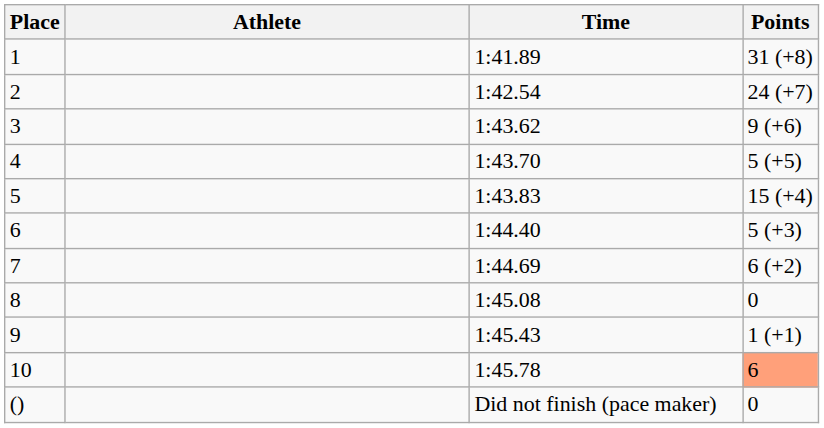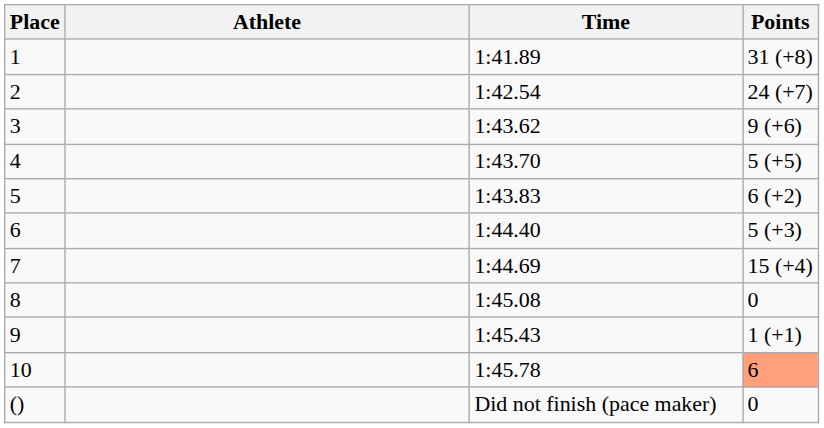 <table class="wikitable sortable">
 <tr>
 <th>Place</th>
 <th style="width:18em">Athlete</th>
 <th style="width:12em">Time</th>
 <th>Points</th>
 </tr>
 <tr>
 <td>1</td>
 <td></td>
 <td>1:41.89  </td>
 <td>31 (+8)</td>
 </tr>
 <tr>
 <td>2</td>
 <td></td>
 <td>1:42.54 </td>
 <td>24 (+7)</td>
 </tr>
 <tr>
 <td>3</td>
 <td></td>
 <td>1:43.62</td>
 <td>9 (+6)</td>
 </tr>
 <tr>
 <td>4</td>
 <td></td>
 <td>1:43.70</td>
 <td>5 (+5)</td>
 </tr>
 <tr>
 <td>5</td>
 <td></td>
 <td>1:43.83</td>
-<td>15 (+4)</td>
+<td>6 (+2)</td>
 </tr>
 <tr>
 <td>6</td>
 <td></td>
 <td>1:44.40  </td>
 <td>5 (+3)</td>
 </tr>
 <tr>
 <td>7</td>
 <td></td>
 <td>1:44.69</td>
-<td>6 (+2)</td>
+<td>15 (+4)</td>
 </tr>
 <tr>
 <td>8</td>
 <td></td>
 <td>1:45.08</td>
 <td>0</td>
 </tr>
 <tr>
 <td>9</td>
 <td></td>
 <td>1:45.43</td>
 <td>1 (+1)</td>
 </tr>
 <tr>
 <td>10</td>
 <td></td>
 <td>1:45.78</td>
 <td style="background: lightsalmon;">6</td>
 </tr>
 <tr>
 <td data-sort-value=11> ()</td>
 <td></td>
 <td>Did not finish (pace maker)</td>
 <td>0</td>
 </tr>
 </table>
